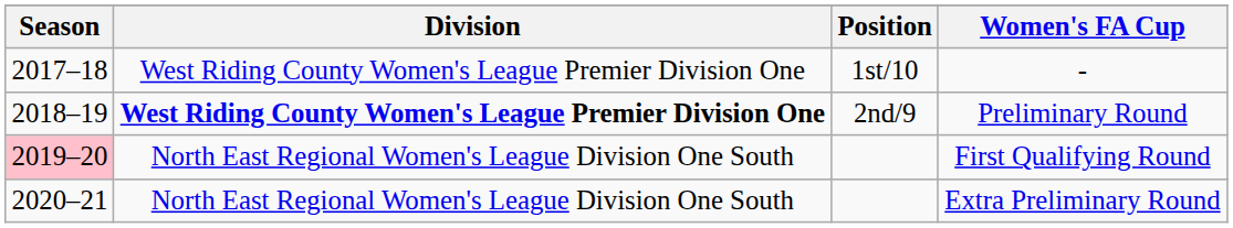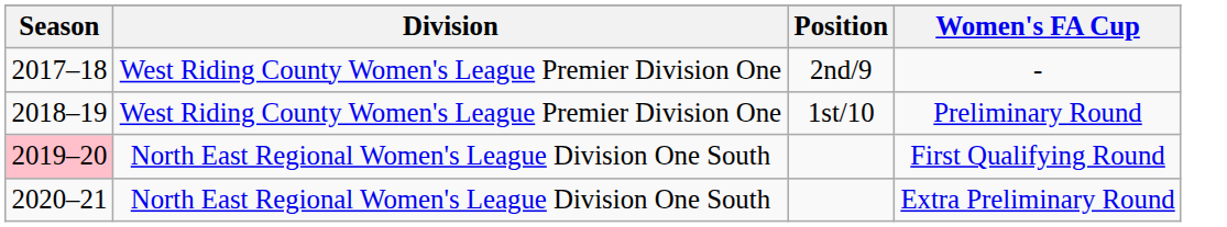 <table class="wikitable collapsible" style=" text-align:center;">
 <tr>
 </tr>
 <tr>
 <th>Season</th>
 <th>Division</th>
 <th>Position</th>
 <th><a href='#'>Women's FA Cup</a></th>
 </tr>
 <tr>
 <td>2017–18</td>
 <td><a href='#'>West Riding County Women's League</a> Premier Division One</td>
-<td>1st/10</td>
+<td>2nd/9</td>
 <td>-</td>
 </tr>
 <tr>
 <td>2018–19</td>
-<td><strong><a href='#'>West Riding County Women's League</a> Premier Division One</strong></td>
-<td>2nd/9</td>
+<td><a href='#'>West Riding County Women's League</a> Premier Division One</td>
+<td>1st/10</td>
 <td><a href='#'>Preliminary Round</a></td>
 </tr>
 <tr>
 <td style="background: pink;">2019–20</td>
 <td><a href='#'>North East Regional Women's League</a> Division One South</td>
 <td></td>
 <td><a href='#'>First Qualifying Round</a></td>
 </tr>
 <tr>
 <td>2020–21</td>
 <td><a href='#'>North East Regional Women's League</a> Division One South</td>
 <td></td>
 <td><a href='#'>Extra Preliminary Round</a></td>
 </tr>
 </table>
